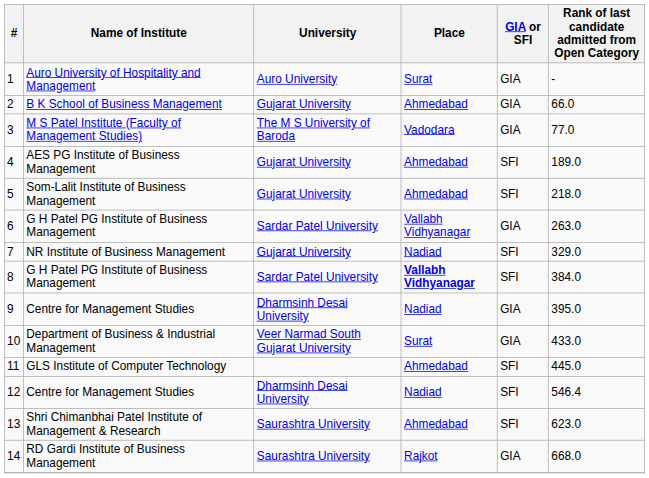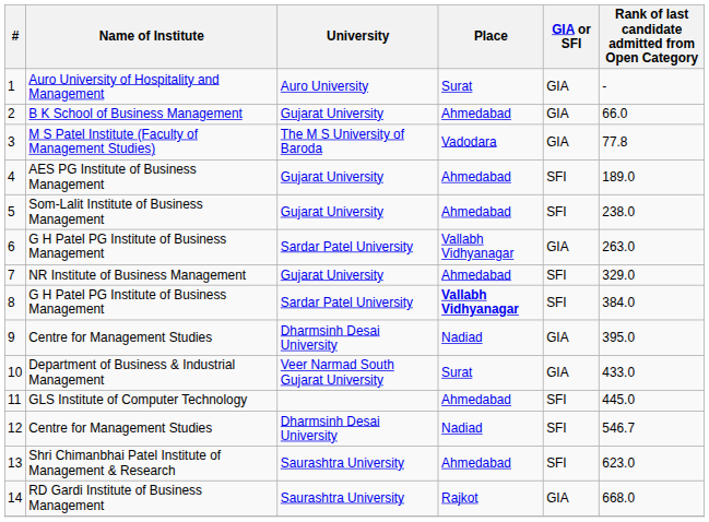 <table class="wikitable sortable" style="text-align:left" width="98%">
 <tr>
 <th width=3%>#</th>
 <th width=36%>Name of Institute</th>
 <th width=23%>University</th>
 <th width=15%>Place</th>
 <th width=8%><a href='#'>GIA</a> or SFI</th>
 <th width=15%>Rank of last candidate admitted from Open Category</th>
 </tr>
 <tr>
 <td>1</td>
 <td><a href='#'>Auro University of Hospitality and Management</a></td>
 <td><a href='#'>Auro University</a></td>
 <td><a href='#'>Surat</a></td>
 <td>GIA</td>
 <td>-</td>
 </tr>
 <tr>
 <td>2</td>
 <td><a href='#'>B K School of Business Management</a></td>
 <td><a href='#'>Gujarat University</a></td>
 <td><a href='#'>Ahmedabad</a></td>
 <td>GIA</td>
 <td>66.0</td>
 </tr>
 <tr>
 <td>3</td>
 <td><a href='#'>M S Patel Institute (Faculty of Management Studies)</a></td>
 <td><a href='#'>The M S University of Baroda</a></td>
 <td><a href='#'>Vadodara</a></td>
 <td>GIA</td>
-<td>77.0</td>
+<td>77.8</td>
 </tr>
 <tr>
 <td>4</td>
 <td>AES PG Institute of Business Management</td>
 <td><a href='#'>Gujarat University</a></td>
 <td><a href='#'>Ahmedabad</a></td>
 <td>SFI</td>
 <td>189.0</td>
 </tr>
 <tr>
 <td>5</td>
 <td>Som-Lalit Institute of Business Management</td>
 <td><a href='#'>Gujarat University</a></td>
 <td><a href='#'>Ahmedabad</a></td>
 <td>SFI</td>
-<td>218.0</td>
+<td>238.0</td>
 </tr>
 <tr>
 <td>6</td>
 <td>G H Patel PG Institute of Business Management</td>
 <td><a href='#'>Sardar Patel University</a></td>
 <td><a href='#'>Vallabh Vidhyanagar</a></td>
 <td>GIA</td>
 <td>263.0</td>
 </tr>
 <tr>
 <td>7</td>
 <td>NR Institute of Business Management</td>
 <td><a href='#'>Gujarat University</a></td>
-<td><a href='#'>Nadiad</a></td>
+<td><a href='#'>Ahmedabad</a></td>
 <td>SFI</td>
 <td>329.0</td>
 </tr>
 <tr>
 <td>8</td>
 <td>G H Patel PG Institute of Business Management</td>
 <td><a href='#'>Sardar Patel University</a></td>
 <td><strong><a href='#'>Vallabh Vidhyanagar</a></strong></td>
 <td>SFI</td>
 <td>384.0</td>
 </tr>
 <tr>
 <td>9</td>
 <td>Centre for Management Studies</td>
 <td><a href='#'>Dharmsinh Desai University</a></td>
 <td><a href='#'>Nadiad</a></td>
 <td>GIA</td>
 <td>395.0</td>
 </tr>
 <tr>
 <td>10</td>
 <td>Department of Business & Industrial Management</td>
 <td><a href='#'>Veer Narmad South Gujarat University</a></td>
 <td><a href='#'>Surat</a></td>
 <td>GIA</td>
 <td>433.0</td>
 </tr>
 <tr>
 <td>11</td>
 <td>GLS Institute of Computer Technology</td>
 <td></td>
 <td><a href='#'>Ahmedabad</a></td>
 <td>SFI</td>
 <td>445.0</td>
 </tr>
 <tr>
 <td>12</td>
 <td>Centre for Management Studies</td>
 <td><a href='#'>Dharmsinh Desai University</a></td>
 <td><a href='#'>Nadiad</a></td>
 <td>SFI</td>
-<td>546.4</td>
+<td>546.7</td>
 </tr>
 <tr>
 <td>13</td>
 <td>Shri Chimanbhai Patel Institute of Management & Research</td>
 <td><a href='#'>Saurashtra University</a></td>
 <td><a href='#'>Ahmedabad</a></td>
 <td>SFI</td>
 <td>623.0</td>
 </tr>
 <tr>
 <td>14</td>
 <td>RD Gardi Institute of Business Management</td>
 <td><a href='#'>Saurashtra University</a></td>
 <td><a href='#'>Rajkot</a></td>
 <td>GIA</td>
 <td>668.0</td>
 </tr>
 <tr>
 </tr>
 <tr>
 </tr>
 </table>
